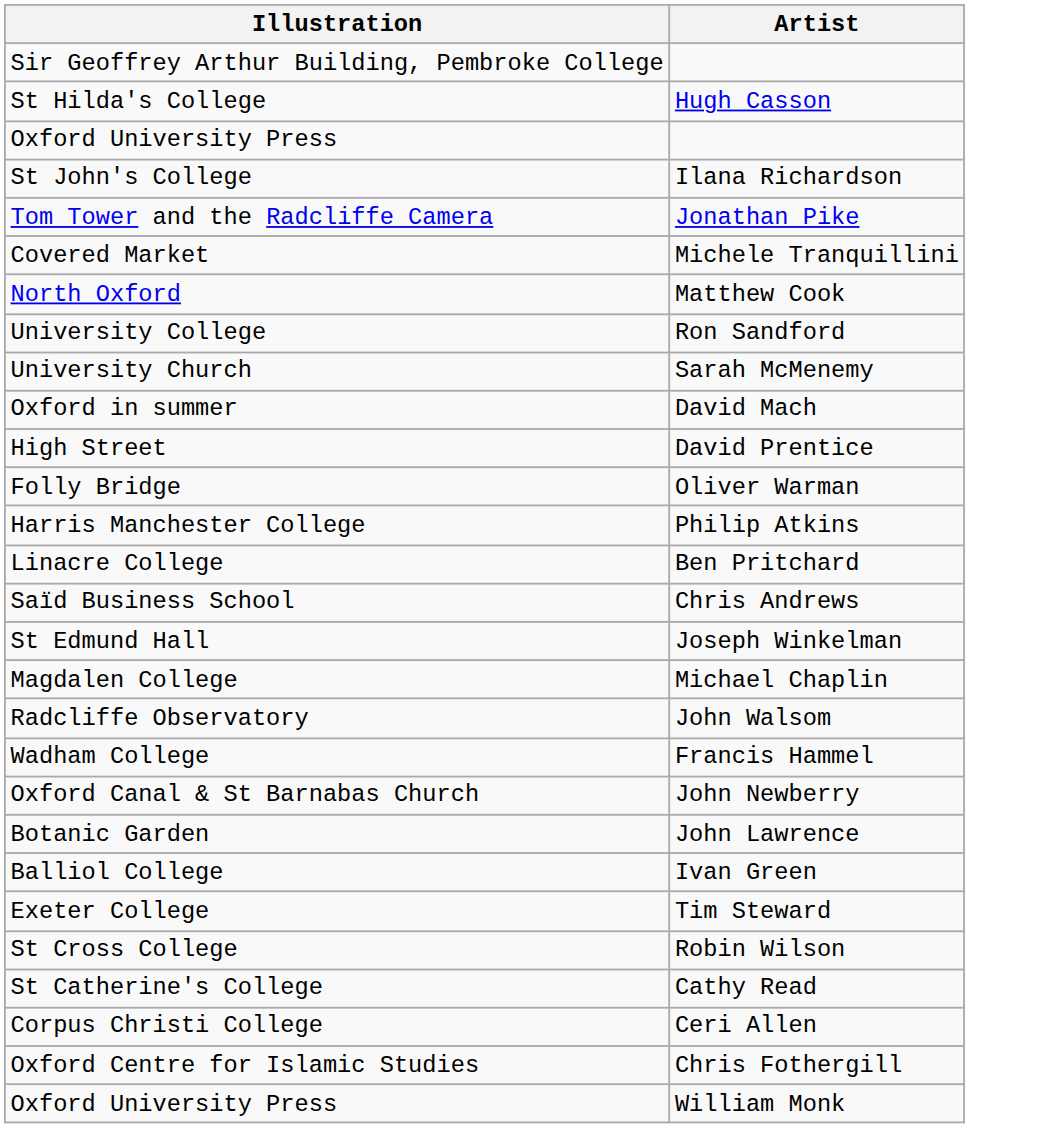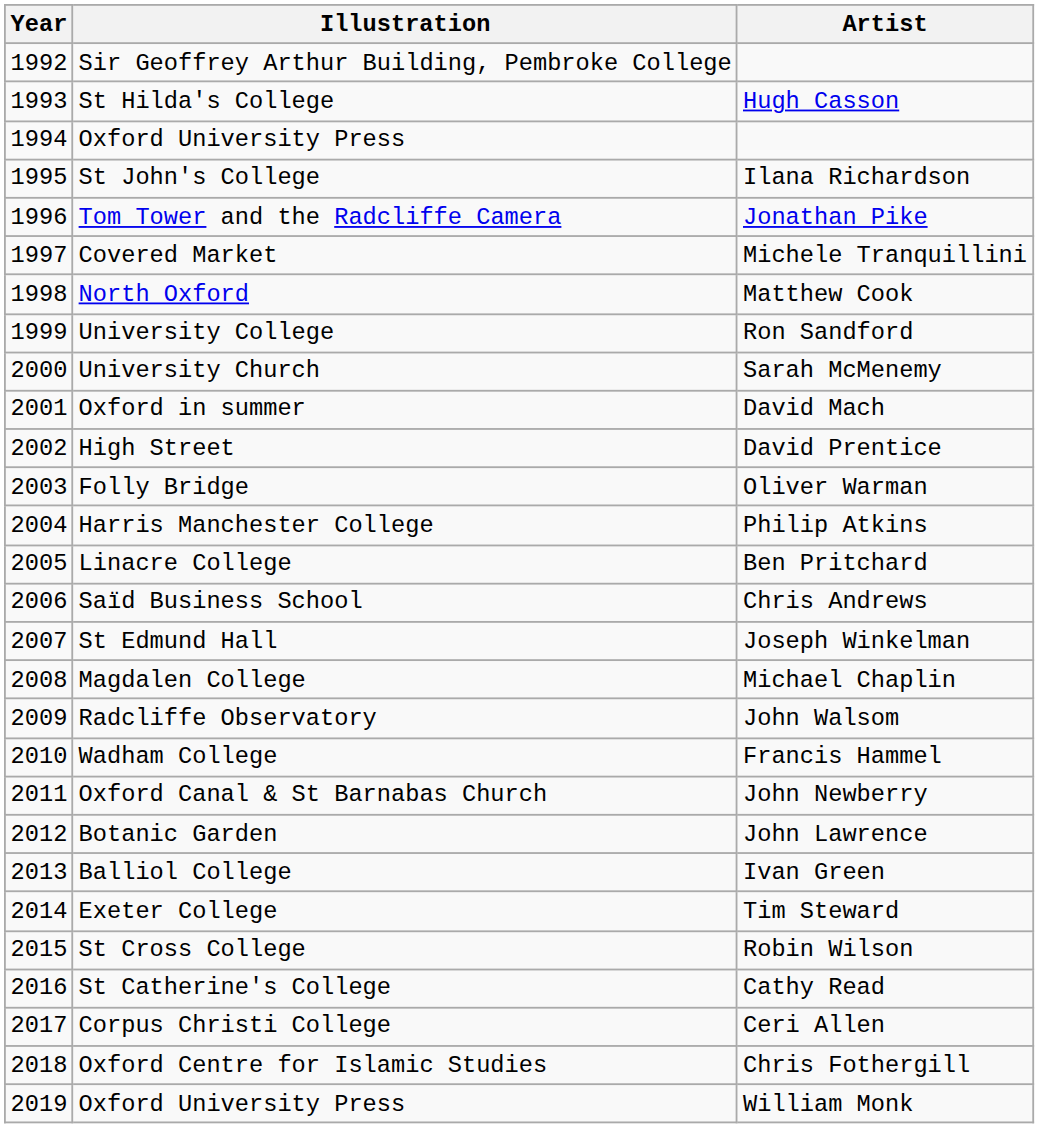 <table class="wikitable sortable">
 <tr>
+<th scope="col">Year</th>
 <th scope="col">Illustration</th>
 <th scope="col">Artist</th>
 </tr>
 <tr>
+<td>1992</td>
 <td>Sir Geoffrey Arthur Building, Pembroke College</td>
 <td></td>
 </tr>
 <tr>
+<td>1993</td>
 <td>St Hilda's College</td>
 <td data-sort-value="Casson, Hugh"><a href='#'>Hugh Casson</a></td>
 </tr>
 <tr>
+<td>1994</td>
 <td>Oxford University Press</td>
 <td></td>
 </tr>
 <tr>
+<td>1995</td>
 <td>St John's College</td>
 <td data-sort-value="Richardson, Ilana">Ilana Richardson</td>
 </tr>
 <tr>
+<td>1996</td>
 <td><a href='#'>Tom Tower</a> and the <a href='#'>Radcliffe Camera</a></td>
 <td data-sort-value="Pike, Jonathan"><a href='#'>Jonathan Pike</a></td>
 </tr>
 <tr>
+<td>1997</td>
 <td>Covered Market</td>
 <td data-sort-value="Tranquillini, Michele">Michele Tranquillini</td>
 </tr>
 <tr>
+<td>1998</td>
 <td><a href='#'>North Oxford</a></td>
 <td data-sort-value="Cook, Matthew">Matthew Cook</td>
 </tr>
 <tr>
+<td>1999</td>
 <td>University College</td>
 <td data-sort-value="Sandford, Ron">Ron Sandford</td>
 </tr>
 <tr>
+<td>2000</td>
 <td>University Church</td>
 <td data-sort-value="McMenemy, Sarah">Sarah McMenemy</td>
 </tr>
 <tr>
+<td>2001</td>
 <td>Oxford in summer</td>
 <td data-sort-value="Mach, David">David Mach</td>
 </tr>
 <tr>
+<td>2002</td>
 <td>High Street</td>
 <td data-sort-value="Prentice, David">David Prentice</td>
 </tr>
 <tr>
+<td>2003</td>
 <td>Folly Bridge</td>
 <td data-sort-value="Warman, Oliver">Oliver Warman</td>
 </tr>
 <tr>
+<td>2004</td>
 <td>Harris Manchester College</td>
 <td data-sort-value="Atkins, Philip">Philip Atkins</td>
 </tr>
 <tr>
+<td>2005</td>
 <td>Linacre College</td>
 <td data-sort-value="Pritchard, Ben">Ben Pritchard</td>
 </tr>
 <tr>
+<td>2006</td>
 <td>Saïd Business School</td>
 <td data-sort-value="Andrews, Chris">Chris Andrews</td>
 </tr>
 <tr>
+<td>2007</td>
 <td>St Edmund Hall</td>
 <td data-sort-value="Winkelman, Joseph">Joseph Winkelman</td>
 </tr>
 <tr>
+<td>2008</td>
 <td>Magdalen College</td>
 <td data-sort-value="Chaplin, Michael">Michael Chaplin</td>
 </tr>
 <tr>
+<td>2009</td>
 <td>Radcliffe Observatory</td>
 <td data-sort-value="Walsom, John">John Walsom</td>
 </tr>
 <tr>
+<td>2010</td>
 <td>Wadham College</td>
 <td data-sort-value="Hammel, Francis">Francis Hammel</td>
 </tr>
 <tr>
+<td>2011</td>
 <td>Oxford Canal & St Barnabas Church</td>
 <td data-sort-value="Newberry, John">John Newberry</td>
 </tr>
 <tr>
+<td>2012</td>
 <td>Botanic Garden</td>
 <td data-sort-value="Lawrence, John">John Lawrence</td>
 </tr>
 <tr>
+<td>2013</td>
 <td>Balliol College</td>
 <td data-sort-value="Green, Ivan">Ivan Green</td>
 </tr>
 <tr>
+<td>2014</td>
 <td>Exeter College</td>
 <td data-sort-value="Steward, Tim">Tim Steward</td>
 </tr>
 <tr>
+<td>2015</td>
 <td>St Cross College</td>
 <td data-sort-value="Wilson, Robin">Robin Wilson</td>
 </tr>
 <tr>
+<td>2016</td>
 <td>St Catherine's College</td>
 <td data-sort-value="Read, Cathy">Cathy Read</td>
 </tr>
 <tr>
+<td>2017</td>
 <td>Corpus Christi College</td>
 <td data-sort-value="Allen, Ceri">Ceri Allen</td>
 </tr>
 <tr>
+<td>2018</td>
 <td>Oxford Centre for Islamic Studies</td>
 <td data-sort-value="Fothergill, Chris">Chris Fothergill</td>
 </tr>
 <tr>
+<td>2019</td>
 <td>Oxford University Press</td>
 <td data-sort-value="Monk, William">William Monk</td>
 </tr>
 </table>
